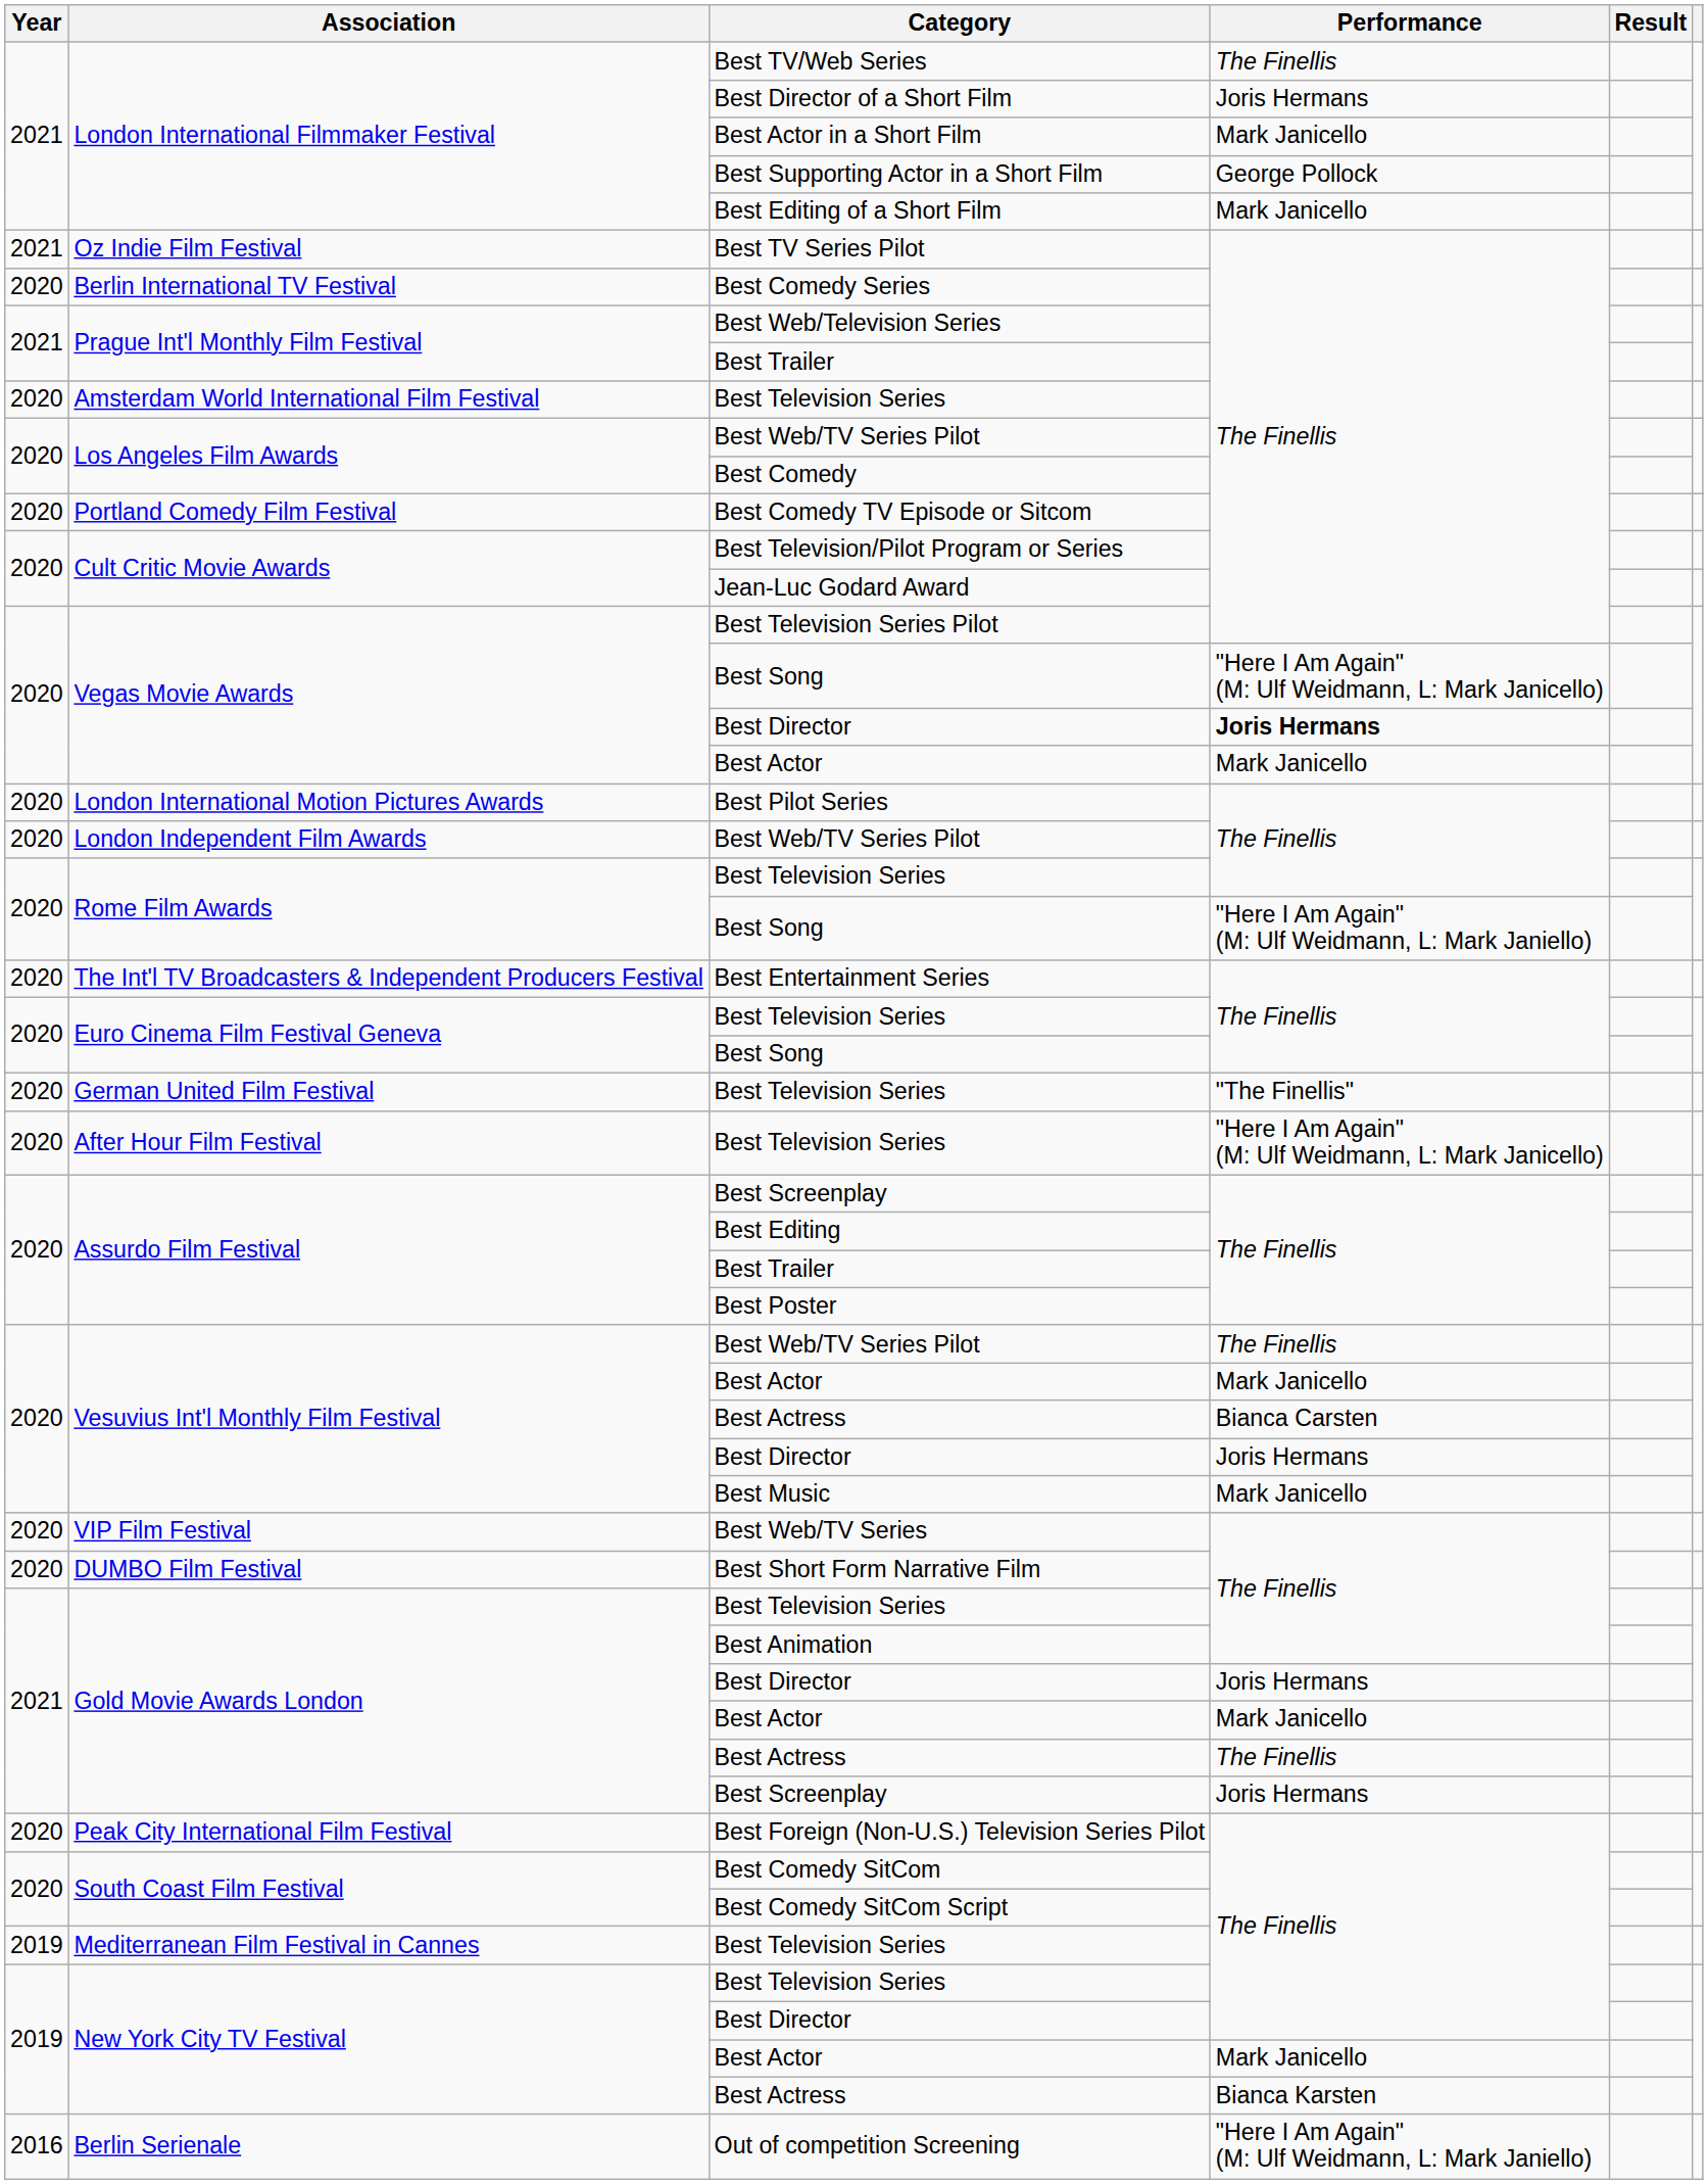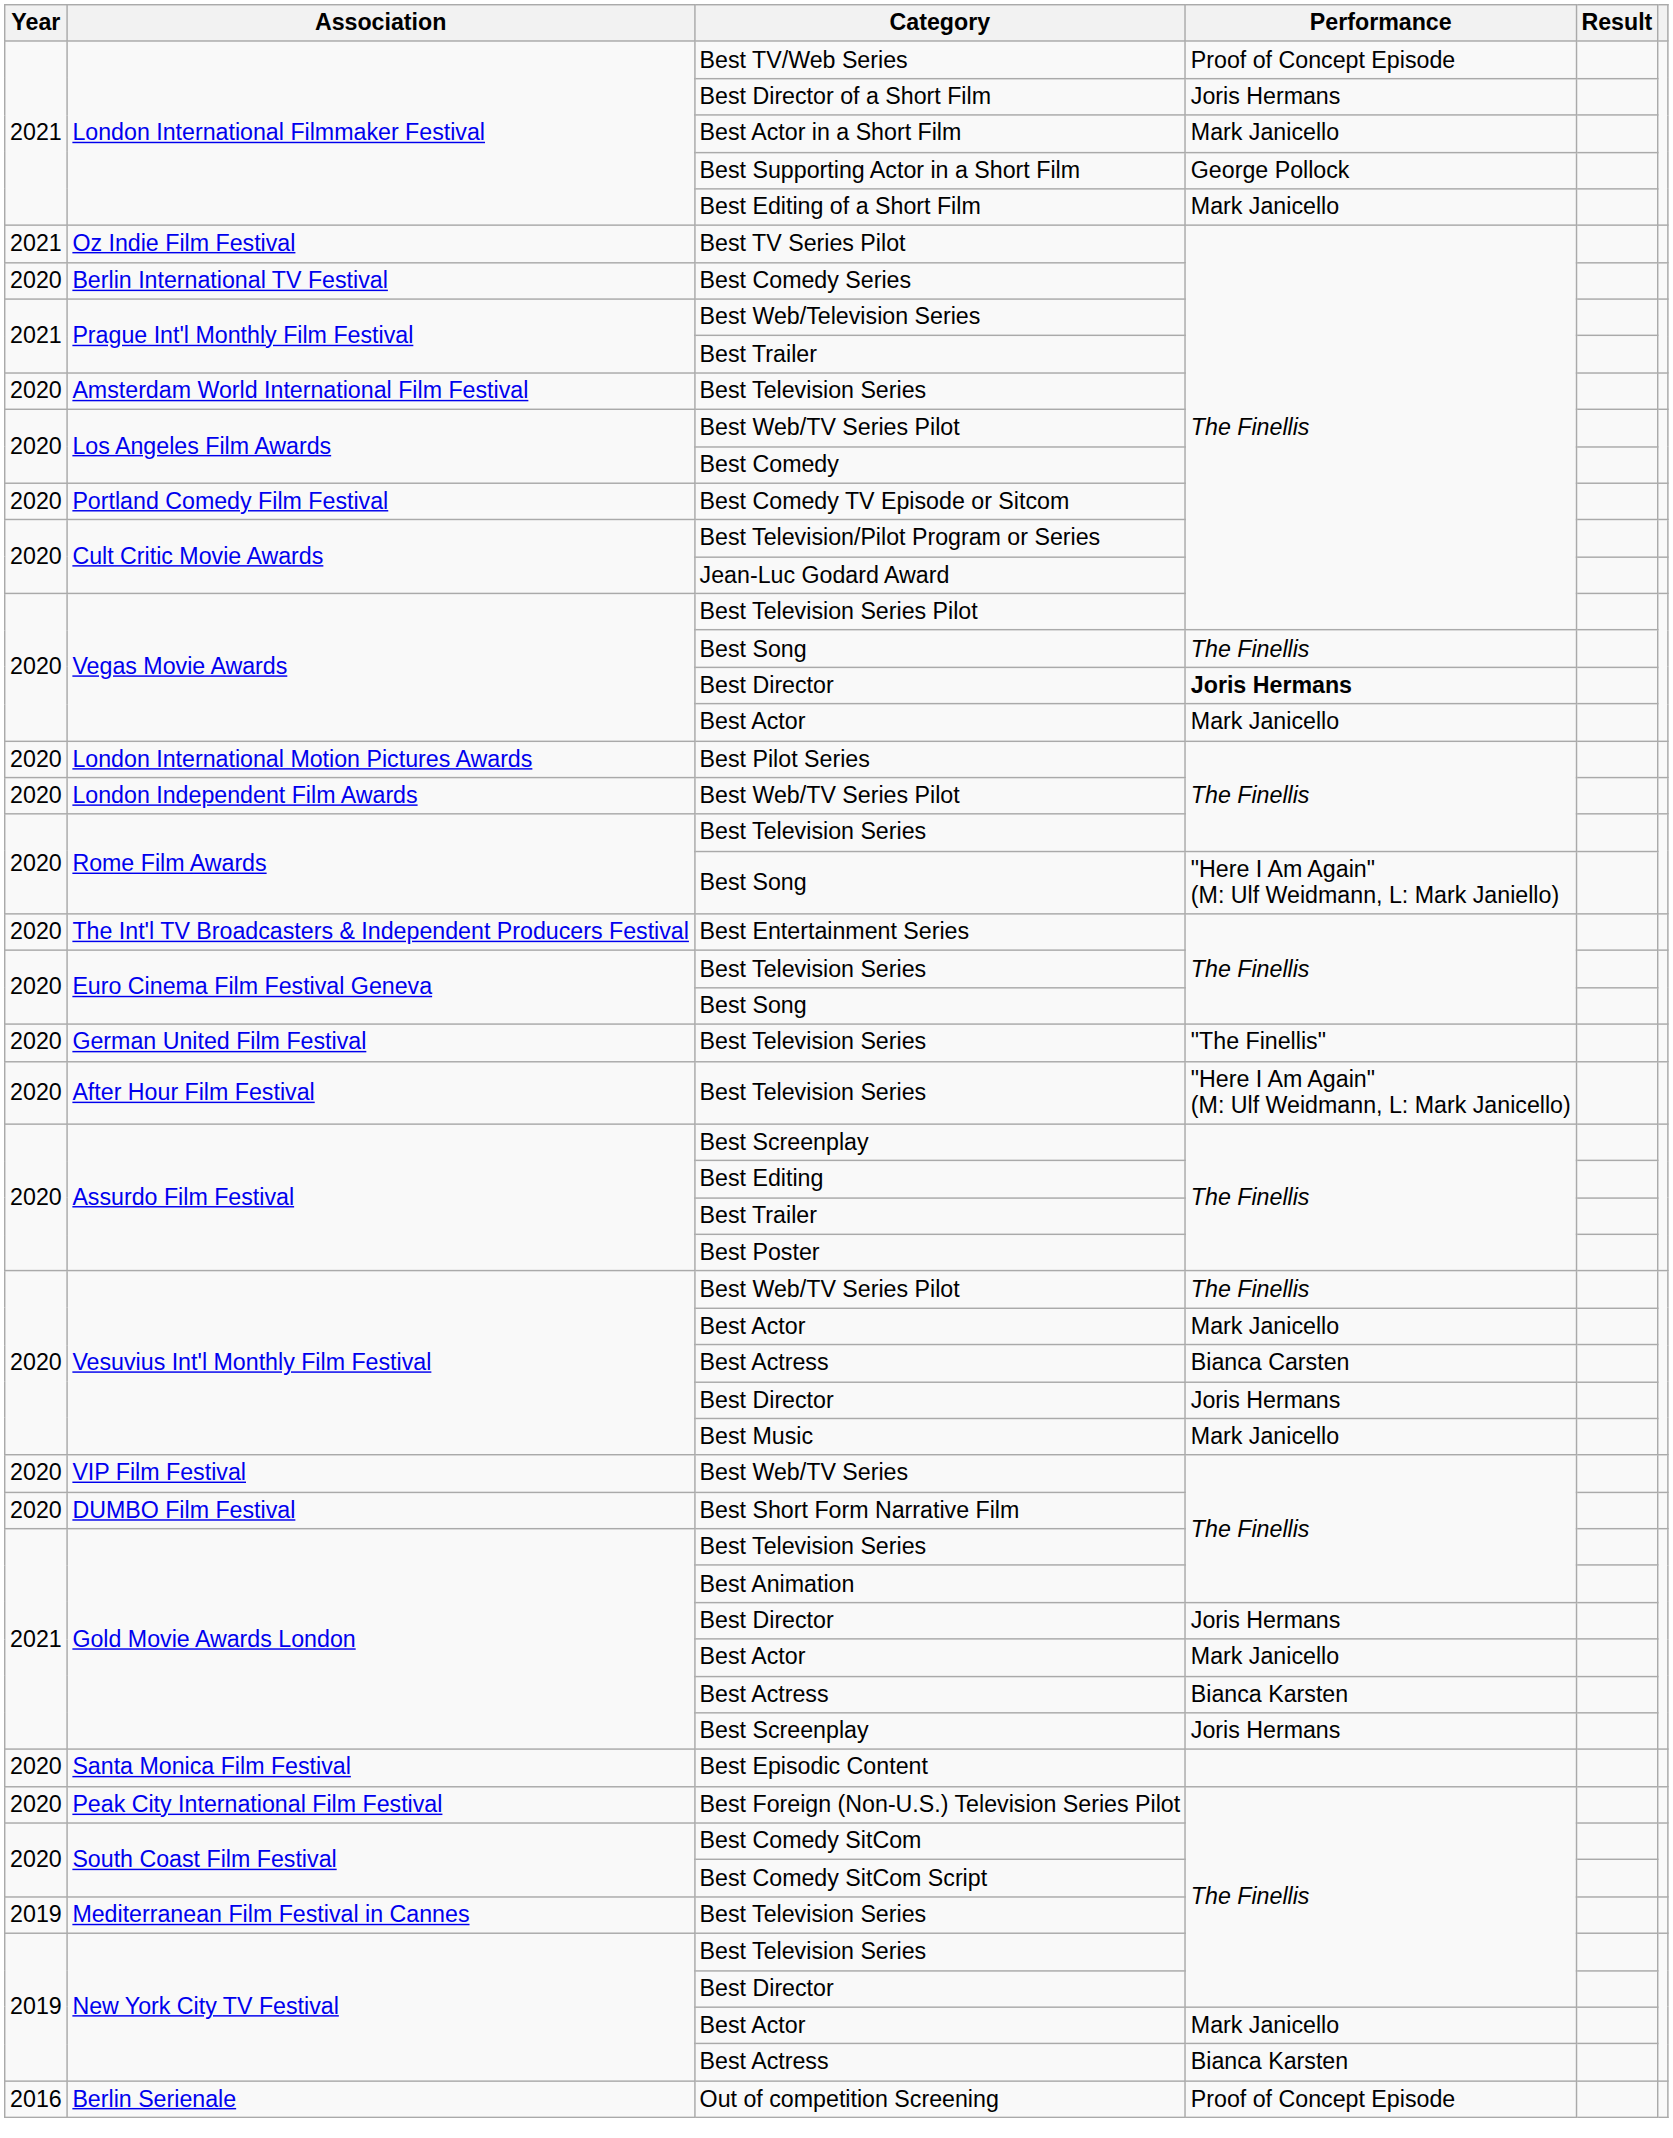 <table class="wikitable">
 <tr>
 <th>Year</th>
 <th>Association</th>
 <th>Category</th>
 <th>Performance</th>
 <th>Result</th>
 <th class=unsortable></th>
 </tr>
 <tr>
 <td rowspan=5>2021</td>
 <td rowspan=5><a href='#'>London International Filmmaker Festival</a></td>
 <td>Best TV/Web Series</td>
-<td><em>The Finellis</em></td>
+<td>Proof of Concept Episode</td>
 <td></td>
 <td rowspan=5></td>
 </tr>
 <tr>
 <td>Best Director of a Short Film</td>
 <td>Joris Hermans</td>
 <td></td>
 </tr>
 <tr>
 <td>Best Actor in a Short Film</td>
 <td>Mark Janicello</td>
 <td></td>
 </tr>
 <tr>
 <td>Best Supporting Actor in a Short Film</td>
 <td>George Pollock</td>
 <td></td>
 </tr>
 <tr>
 <td>Best Editing of a Short Film</td>
 <td>Mark Janicello</td>
 <td></td>
 </tr>
 <tr>
 <td>2021</td>
 <td><a href='#'>Oz Indie Film Festival</a></td>
 <td>Best TV Series Pilot</td>
 <td rowspan=11><em>The Finellis</em></td>
 <td></td>
 <td></td>
 </tr>
 <tr>
 <td>2020</td>
 <td><a href='#'>Berlin International TV Festival</a></td>
 <td>Best Comedy Series</td>
 <td></td>
 <td></td>
 </tr>
 <tr>
 <td rowspan="2">2021</td>
 <td rowspan="2"><a href='#'>Prague Int'l Monthly Film Festival</a></td>
 <td>Best Web/Television Series</td>
 <td></td>
 <td rowspan=2></td>
 </tr>
 <tr>
 <td>Best Trailer</td>
 <td></td>
 </tr>
 <tr>
 <td>2020</td>
 <td><a href='#'>Amsterdam World International Film Festival</a></td>
 <td>Best Television Series</td>
 <td></td>
 <td></td>
 </tr>
 <tr>
 <td rowspan="2">2020</td>
 <td rowspan="2"><a href='#'>Los Angeles Film Awards</a></td>
 <td>Best Web/TV Series Pilot</td>
 <td></td>
 <td rowspan=2></td>
 </tr>
 <tr>
 <td>Best Comedy</td>
 <td></td>
 </tr>
 <tr>
 <td>2020</td>
 <td><a href='#'>Portland Comedy Film Festival</a></td>
 <td>Best Comedy TV Episode or Sitcom</td>
 <td></td>
 <td></td>
 </tr>
 <tr>
 <td rowspan=2>2020</td>
 <td rowspan=2><a href='#'>Cult Critic Movie Awards</a></td>
 <td>Best Television/Pilot Program or Series</td>
 <td></td>
 <td></td>
 </tr>
 <tr>
 <td>Jean-Luc Godard Award</td>
 <td></td>
 <td></td>
 </tr>
 <tr>
 <td rowspan="4">2020</td>
 <td rowspan="4"><a href='#'>Vegas Movie Awards</a></td>
 <td>Best Television Series Pilot</td>
 <td></td>
 <td rowspan=4></td>
 </tr>
 <tr>
 <td>Best Song</td>
-<td>"Here I Am Again" <br> (M: Ulf Weidmann, L: Mark Janicello)</td>
+<td><em>The Finellis</em></td>
 <td></td>
 </tr>
 <tr>
 <td>Best Director</td>
 <td><strong>Joris Hermans</strong></td>
 <td></td>
 </tr>
 <tr>
 <td>Best Actor</td>
 <td>Mark Janicello</td>
 <td></td>
 </tr>
 <tr>
 <td>2020</td>
 <td><a href='#'>London International Motion Pictures Awards</a></td>
 <td>Best Pilot Series</td>
 <td rowspan=3><em>The Finellis</em></td>
 <td></td>
 <td></td>
 </tr>
 <tr>
 <td>2020</td>
 <td><a href='#'>London Independent Film Awards</a></td>
 <td>Best Web/TV Series Pilot</td>
 <td></td>
 <td></td>
 </tr>
 <tr>
 <td rowspan=2>2020</td>
 <td rowspan=2><a href='#'>Rome Film Awards</a></td>
 <td>Best Television Series</td>
 <td></td>
 <td rowspan=2></td>
 </tr>
 <tr>
 <td>Best Song</td>
 <td>"Here I Am Again" <br> (M: Ulf Weidmann, L: Mark Janiello)</td>
 <td></td>
 </tr>
 <tr>
 <td>2020</td>
 <td><a href='#'>The Int'l TV Broadcasters & Independent Producers Festival</a></td>
 <td>Best Entertainment Series</td>
 <td rowspan=3><em>The Finellis</em></td>
 <td></td>
 <td></td>
 </tr>
 <tr>
 <td rowspan=2>2020</td>
 <td rowspan=2><a href='#'>Euro Cinema Film Festival Geneva</a></td>
 <td>Best Television Series</td>
 <td></td>
 <td rowspan=2></td>
 </tr>
 <tr>
 <td>Best Song</td>
 <td></td>
 </tr>
 <tr>
 <td>2020</td>
 <td><a href='#'>German United Film Festival</a></td>
 <td>Best Television Series</td>
 <td>"The Finellis"</td>
 <td></td>
 <td></td>
 </tr>
 <tr>
 <td>2020</td>
 <td><a href='#'>After Hour Film Festival</a></td>
 <td>Best Television Series</td>
 <td>"Here I Am Again" <br> (M: Ulf Weidmann, L: Mark Janicello)</td>
 <td></td>
 <td></td>
 </tr>
 <tr>
 <td rowspan=4>2020</td>
 <td rowspan=4><a href='#'>Assurdo Film Festival</a></td>
 <td>Best Screenplay</td>
 <td rowspan=4><em>The Finellis</em></td>
 <td></td>
 <td rowspan=4></td>
 </tr>
 <tr>
 <td>Best Editing</td>
 <td></td>
 </tr>
 <tr>
 <td>Best Trailer</td>
 <td></td>
 </tr>
 <tr>
 <td>Best Poster</td>
 <td></td>
 </tr>
 <tr>
 <td rowspan="5">2020</td>
 <td rowspan="5"><a href='#'>Vesuvius Int'l Monthly Film Festival</a></td>
 <td>Best Web/TV Series Pilot</td>
 <td><em>The Finellis</em></td>
 <td></td>
 <td rowspan=5></td>
 </tr>
 <tr>
 <td>Best Actor</td>
 <td>Mark Janicello</td>
 <td></td>
 </tr>
 <tr>
 <td>Best Actress</td>
 <td>Bianca Carsten</td>
 <td></td>
 </tr>
 <tr>
 <td>Best Director</td>
 <td>Joris Hermans</td>
 <td></td>
 </tr>
 <tr>
 <td>Best Music</td>
 <td>Mark Janicello</td>
 <td></td>
 </tr>
 <tr>
 <td>2020</td>
 <td><a href='#'>VIP Film Festival</a></td>
 <td>Best Web/TV Series</td>
 <td rowspan=4><em>The Finellis</em></td>
 <td></td>
 <td></td>
 </tr>
 <tr>
 <td>2020</td>
 <td><a href='#'>DUMBO Film Festival</a></td>
 <td>Best Short Form Narrative Film</td>
 <td></td>
 <td></td>
 </tr>
 <tr>
 <td rowspan=6>2021</td>
 <td rowspan=6><a href='#'>Gold Movie Awards London</a></td>
 <td>Best Television Series</td>
 <td></td>
 <td rowspan=6></td>
 </tr>
 <tr>
 <td>Best Animation</td>
 <td></td>
 </tr>
 <tr>
 <td>Best Director</td>
 <td>Joris Hermans</td>
 <td></td>
 </tr>
 <tr>
 <td>Best Actor</td>
 <td>Mark Janicello</td>
 <td></td>
 </tr>
 <tr>
 <td>Best Actress</td>
-<td><em>The Finellis</em></td>
+<td>Bianca Karsten</td>
 <td></td>
 </tr>
 <tr>
 <td>Best Screenplay</td>
 <td>Joris Hermans</td>
+<td></td>
+</tr>
+<tr>
+<td>2020</td>
+<td><a href='#'>Santa Monica Film Festival</a></td>
+<td>Best Episodic Content</td>
+<td></td>
+<td></td>
 <td></td>
 </tr>
 <tr>
 <td>2020</td>
 <td><a href='#'>Peak City International Film Festival</a></td>
 <td>Best Foreign (Non-U.S.) Television Series Pilot</td>
 <td rowspan=6><em>The Finellis</em></td>
 <td></td>
 <td></td>
 </tr>
 <tr>
 <td rowspan=2>2020</td>
 <td rowspan=2><a href='#'>South Coast Film Festival</a></td>
 <td>Best Comedy SitCom</td>
 <td></td>
 <td rowspan=2></td>
 </tr>
 <tr>
 <td>Best Comedy SitCom Script</td>
 <td></td>
 </tr>
 <tr>
 <td>2019</td>
 <td><a href='#'>Mediterranean Film Festival in Cannes</a></td>
 <td>Best Television Series</td>
 <td></td>
 <td></td>
 </tr>
 <tr>
 <td rowspan="4">2019</td>
 <td rowspan="4"><a href='#'>New York City TV Festival</a></td>
 <td>Best Television Series</td>
 <td></td>
 <td rowspan=4></td>
 </tr>
 <tr>
 <td>Best Director</td>
 <td></td>
 </tr>
 <tr>
 <td>Best Actor</td>
 <td>Mark Janicello</td>
 <td></td>
 </tr>
 <tr>
 <td>Best Actress</td>
 <td>Bianca Karsten</td>
 <td></td>
 </tr>
 <tr>
 <td>2016</td>
 <td><a href='#'>Berlin Serienale</a></td>
 <td>Out of competition Screening</td>
-<td>"Here I Am Again" <br> (M: Ulf Weidmann, L: Mark Janiello)</td>
+<td>Proof of Concept Episode</td>
 <td></td>
 <td></td>
 </tr>
 </table>
